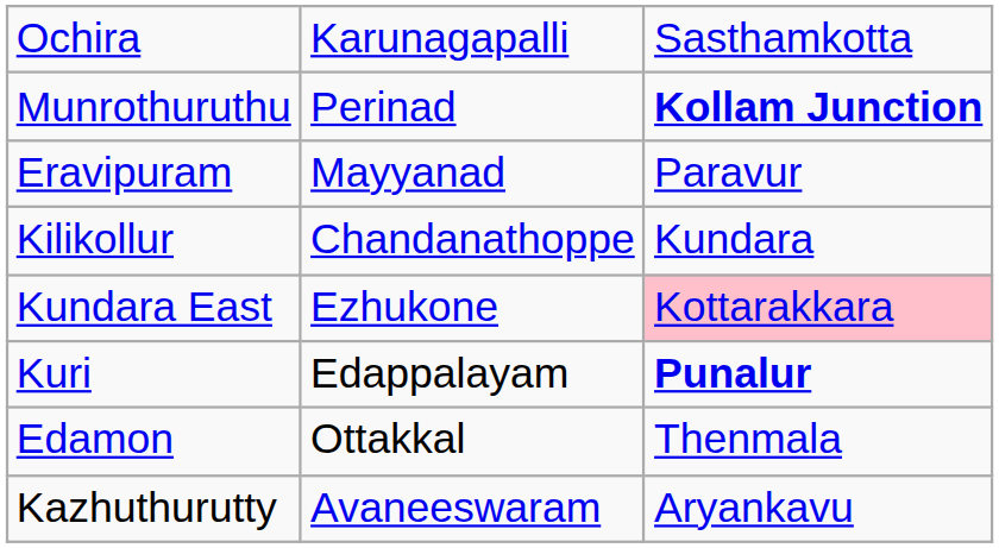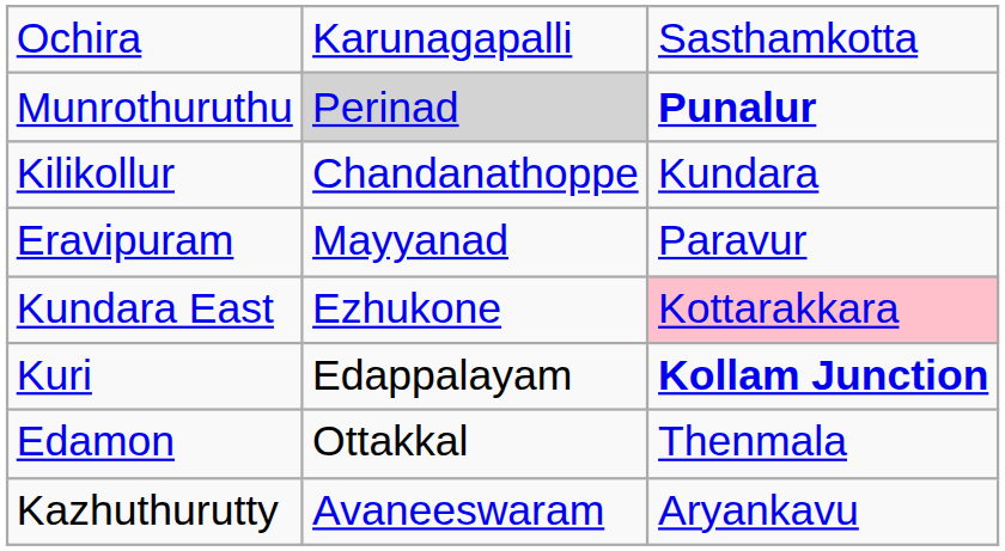 <table class="wikitable" style="margin:1em auto;">
 <tr>
 <td><a href='#'>Ochira</a></td>
 <td><a href='#'>Karunagapalli</a></td>
 <td><a href='#'>Sasthamkotta</a></td>
 </tr>
 <tr>
 <td><a href='#'>Munrothuruthu</a></td>
-<td><a href='#'>Perinad</a></td>
-<td><strong><a href='#'>Kollam Junction</a></strong></td>
+<td style="background: lightgrey;"><a href='#'>Perinad</a></td>
+<td><strong><a href='#'>Punalur</a></strong></td>
+</tr>
+<tr>
+<td><a href='#'>Kilikollur</a></td>
+<td><a href='#'>Chandanathoppe</a></td>
+<td><a href='#'>Kundara</a></td>
 </tr>
 <tr>
 <td><a href='#'>Eravipuram</a></td>
 <td><a href='#'>Mayyanad</a></td>
 <td><a href='#'>Paravur</a></td>
-</tr>
-<tr>
-<td><a href='#'>Kilikollur</a></td>
-<td><a href='#'>Chandanathoppe</a></td>
-<td><a href='#'>Kundara</a></td>
 </tr>
 <tr>
 <td><a href='#'>Kundara East</a></td>
 <td><a href='#'>Ezhukone</a></td>
 <td style="background: pink;"><a href='#'>Kottarakkara</a></td>
 </tr>
 <tr>
 <td><a href='#'>Kuri</a></td>
 <td>Edappalayam</td>
-<td><strong><a href='#'>Punalur</a></strong></td>
+<td><strong><a href='#'>Kollam Junction</a></strong></td>
 </tr>
 <tr>
 <td><a href='#'>Edamon</a></td>
 <td>Ottakkal</td>
 <td><a href='#'>Thenmala</a></td>
 </tr>
 <tr>
 <td>Kazhuthurutty</td>
 <td><a href='#'>Avaneeswaram</a></td>
 <td><a href='#'>Aryankavu</a></td>
 </tr>
 </table>
